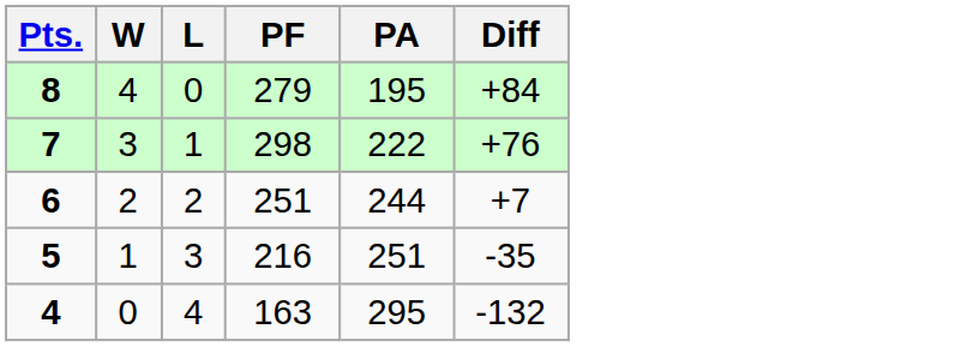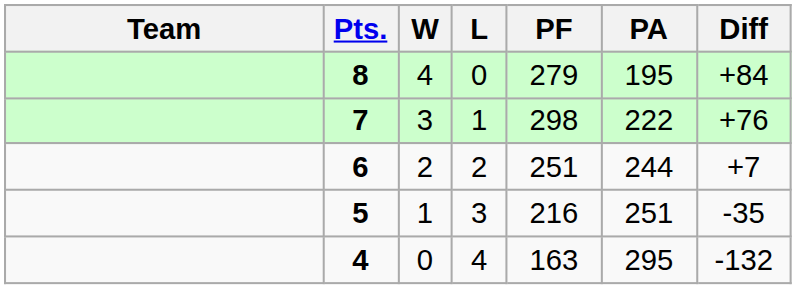 <table class=wikitable style="font-size:90%;">
 <tr align=center>
+<th width=150px>Team</th>
 <th width=30px><a href='#'>Pts.</a></th>
 <th width=20px>W</th>
 <th width=20px>L</th>
 <th width=40px>PF</th>
 <th width=40px>PA</th>
 <th width=40px>Diff</th>
 </tr>
 <tr align=center bgcolor="#ccffcc">
+<td align=left></td>
 <td><strong>8</strong></td>
 <td>4</td>
 <td>0</td>
 <td>279</td>
 <td>195</td>
 <td>+84</td>
 </tr>
 <tr align=center bgcolor="#ccffcc">
+<td align=left></td>
 <td><strong>7</strong></td>
 <td>3</td>
 <td>1</td>
 <td>298</td>
 <td>222</td>
 <td>+76</td>
 </tr>
 <tr align=center>
+<td align=left></td>
 <td><strong>6</strong></td>
 <td>2</td>
 <td>2</td>
 <td>251</td>
 <td>244</td>
 <td>+7</td>
 </tr>
 <tr align=center>
+<td align=left></td>
 <td><strong>5</strong></td>
 <td>1</td>
 <td>3</td>
 <td>216</td>
 <td>251</td>
 <td>-35</td>
 </tr>
 <tr align=center>
+<td align=left></td>
 <td><strong>4</strong></td>
 <td>0</td>
 <td>4</td>
 <td>163</td>
 <td>295</td>
 <td>-132</td>
 </tr>
 </table>
